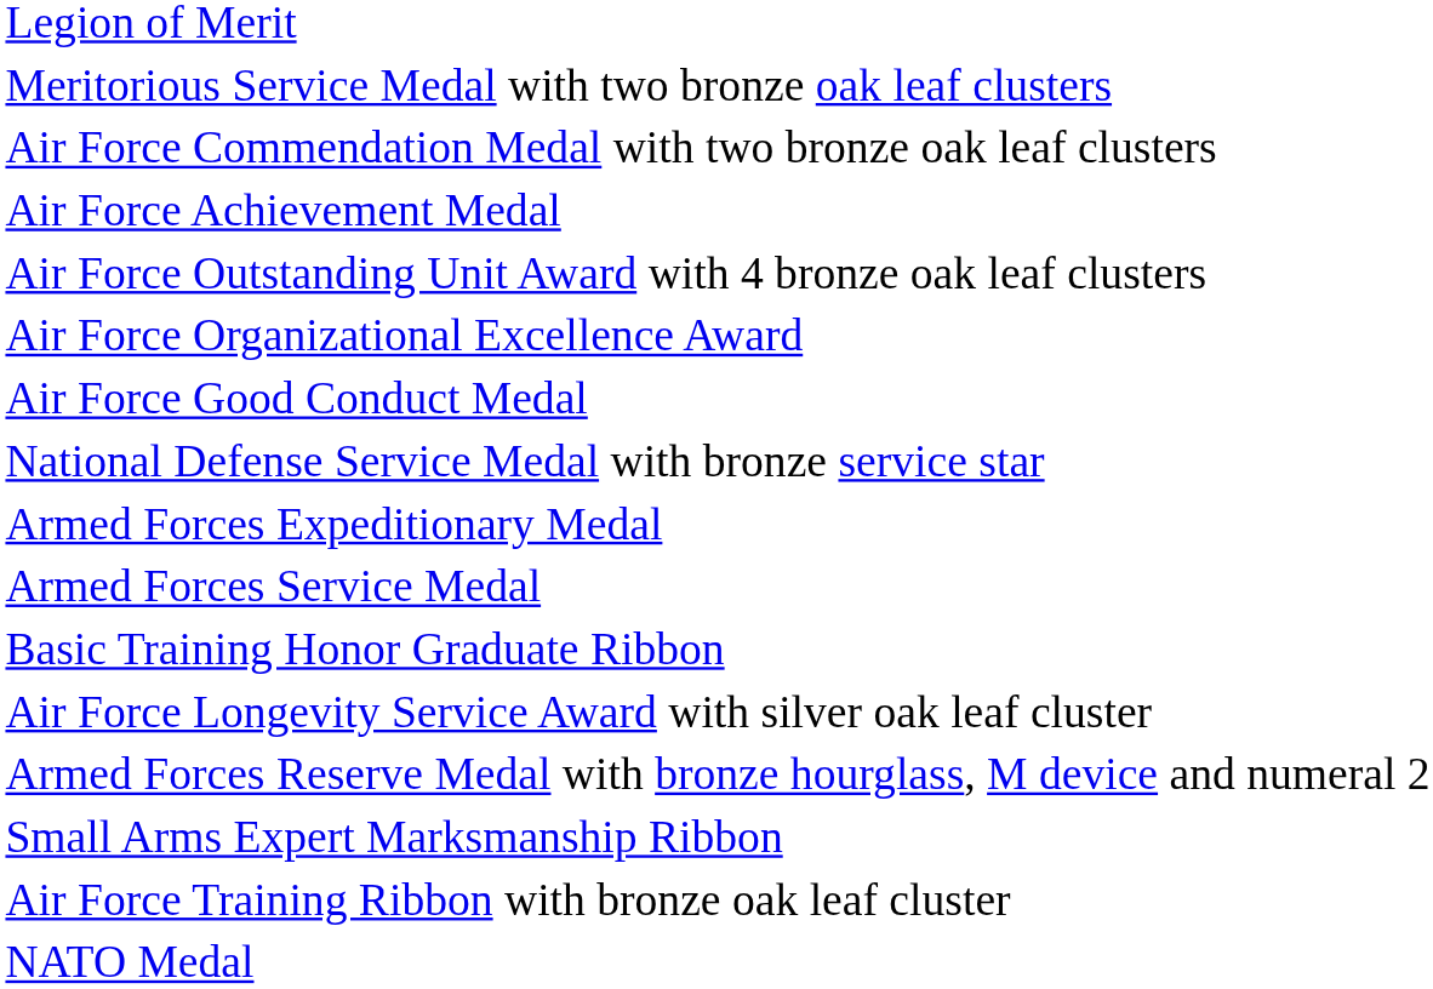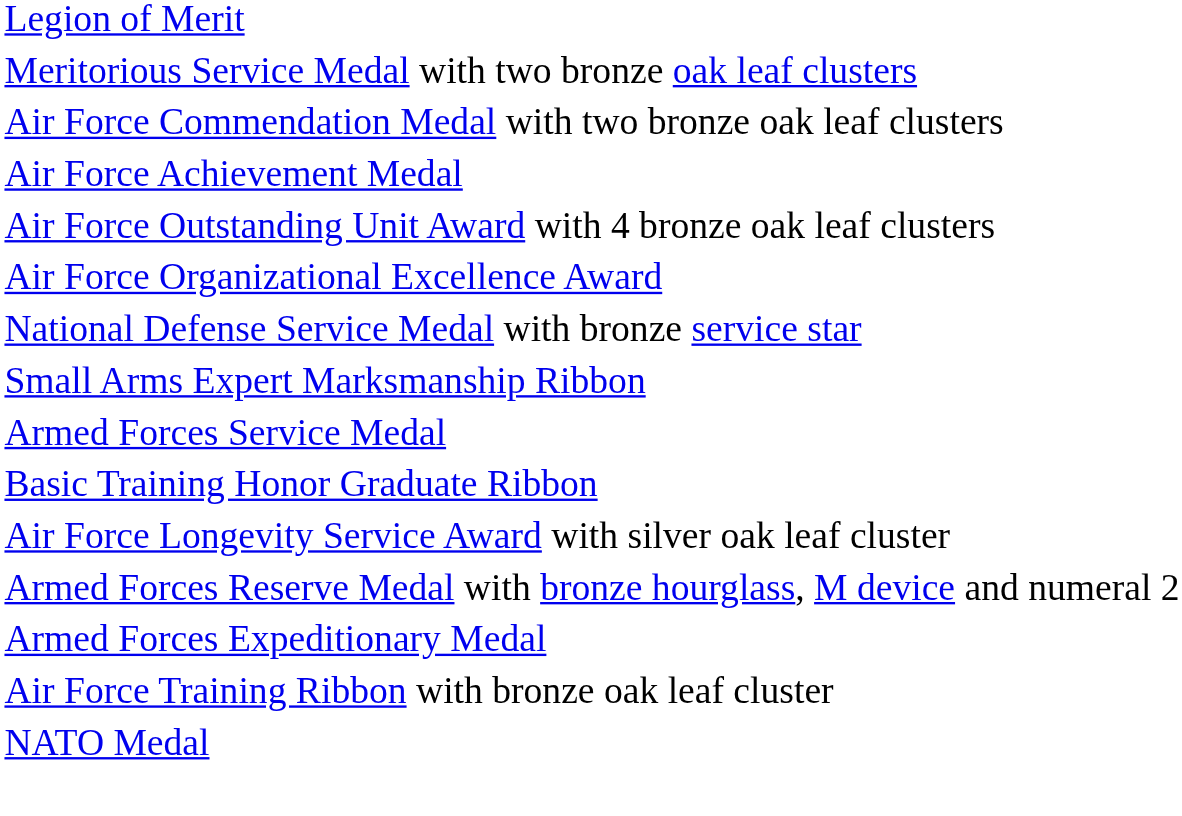 <table>
 <tr>
 <td></td>
 <td><a href='#'>Legion of Merit</a></td>
 </tr>
 <tr>
 <td></td>
 <td><a href='#'>Meritorious Service Medal</a> with two bronze <a href='#'>oak leaf clusters</a></td>
 </tr>
 <tr>
 <td></td>
 <td><a href='#'>Air Force Commendation Medal</a> with two bronze oak leaf clusters</td>
 </tr>
 <tr>
 <td></td>
 <td><a href='#'>Air Force Achievement Medal</a></td>
 </tr>
 <tr>
 <td></td>
 <td><a href='#'>Air Force Outstanding Unit Award</a> with 4 bronze oak leaf clusters</td>
 </tr>
 <tr>
 <td></td>
 <td><a href='#'>Air Force Organizational Excellence Award</a></td>
 </tr>
 <tr>
 <td></td>
-<td><a href='#'>Air Force Good Conduct Medal</a></td>
-</tr>
-<tr>
-<td></td>
 <td><a href='#'>National Defense Service Medal</a> with bronze <a href='#'>service star</a></td>
 </tr>
 <tr>
 <td></td>
-<td><a href='#'>Armed Forces Expeditionary Medal</a></td>
+<td><a href='#'>Small Arms Expert Marksmanship Ribbon</a></td>
 </tr>
 <tr>
 <td></td>
 <td><a href='#'>Armed Forces Service Medal</a></td>
 </tr>
 <tr>
 <td></td>
 <td><a href='#'>Basic Training Honor Graduate Ribbon</a></td>
 </tr>
 <tr>
 <td></td>
 <td><a href='#'>Air Force Longevity Service Award</a> with silver oak leaf cluster</td>
 </tr>
 <tr>
 <td><span></span></td>
 <td><a href='#'>Armed Forces Reserve Medal</a> with <a href='#'>bronze hourglass</a>, <a href='#'>M device</a> and numeral 2</td>
 </tr>
 <tr>
 <td></td>
-<td><a href='#'>Small Arms Expert Marksmanship Ribbon</a></td>
+<td><a href='#'>Armed Forces Expeditionary Medal</a></td>
 </tr>
 <tr>
 <td></td>
 <td><a href='#'>Air Force Training Ribbon</a> with bronze oak leaf cluster</td>
 </tr>
 <tr>
 <td></td>
 <td><a href='#'>NATO Medal</a></td>
 </tr>
 <tr>
 </tr>
 </table>
